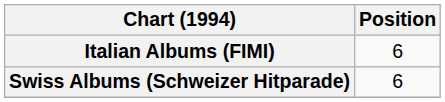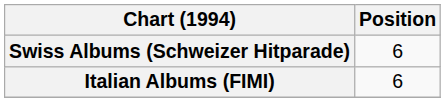 <table class="wikitable plainrowheaders" style="text-align:center;">
 <tr>
 <th>Chart (1994)</th>
 <th>Position</th>
 </tr>
 <tr>
-<th scope="row">Italian Albums (FIMI)</th>
+<th scope="row">Swiss Albums (Schweizer Hitparade)</th>
 <td>6</td>
 </tr>
 <tr>
-<th scope="row">Swiss Albums (Schweizer Hitparade)</th>
+<th scope="row">Italian Albums (FIMI)</th>
 <td>6</td>
 </tr>
 <tr>
 </tr>
 </table>
